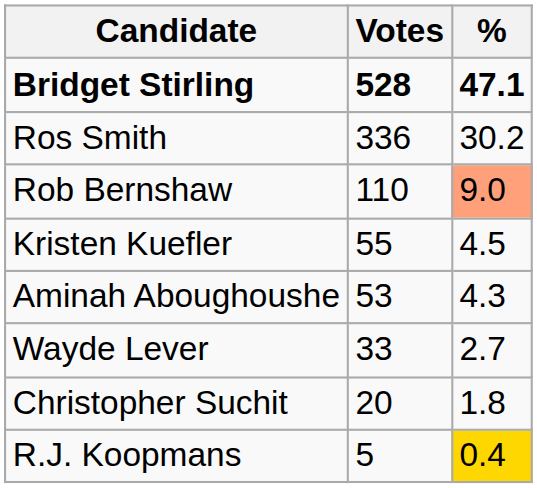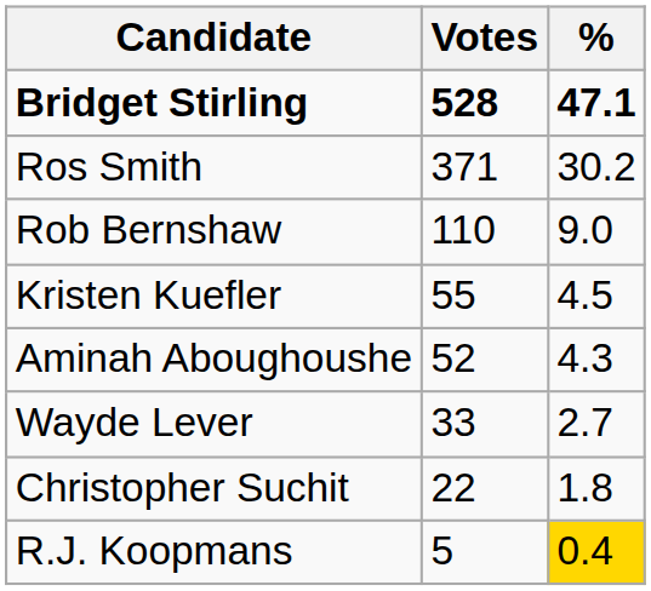 <table class="wikitable" align="left">
 <tr>
 <th>Candidate</th>
 <th>Votes</th>
 <th>%</th>
 </tr>
 <tr>
 <td><strong>Bridget Stirling</strong></td>
 <td><strong>528</strong></td>
 <td><strong>47.1</strong></td>
 </tr>
 <tr>
 <td>Ros Smith</td>
-<td>336</td>
+<td>371</td>
 <td>30.2</td>
 </tr>
 <tr>
 <td>Rob Bernshaw</td>
 <td>110</td>
-<td style="background: lightsalmon;">9.0</td>
+<td>9.0</td>
 </tr>
 <tr>
 <td>Kristen Kuefler</td>
 <td>55</td>
 <td>4.5</td>
 </tr>
 <tr>
 <td>Aminah Aboughoushe</td>
-<td>53</td>
+<td>52</td>
 <td>4.3</td>
 </tr>
 <tr>
 <td>Wayde Lever</td>
 <td>33</td>
 <td>2.7</td>
 </tr>
 <tr>
 <td>Christopher Suchit</td>
-<td>20</td>
+<td>22</td>
 <td>1.8</td>
 </tr>
 <tr>
 <td>R.J. Koopmans</td>
 <td>5</td>
 <td style="background: gold;">0.4</td>
 </tr>
 </table>
